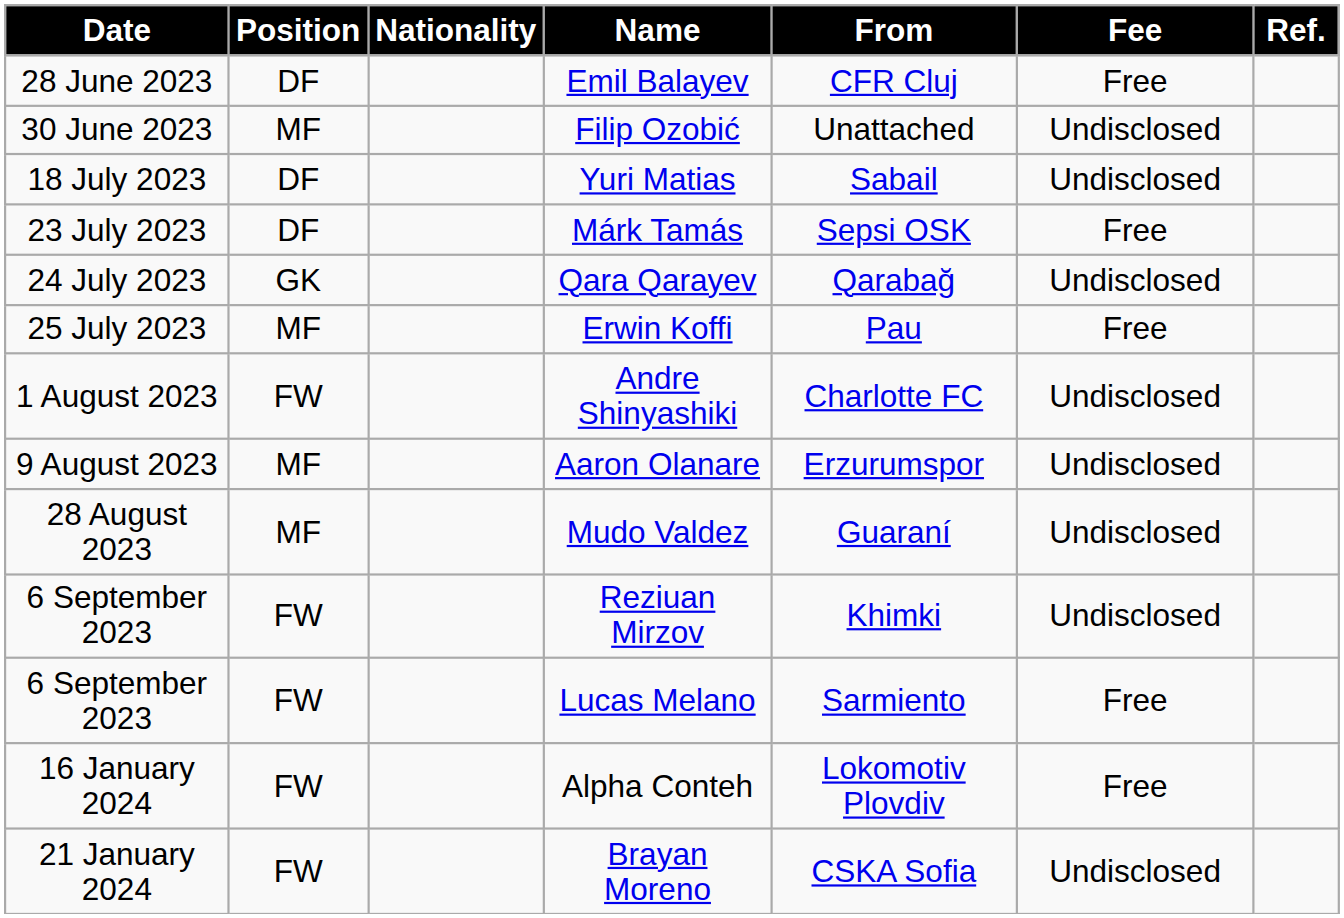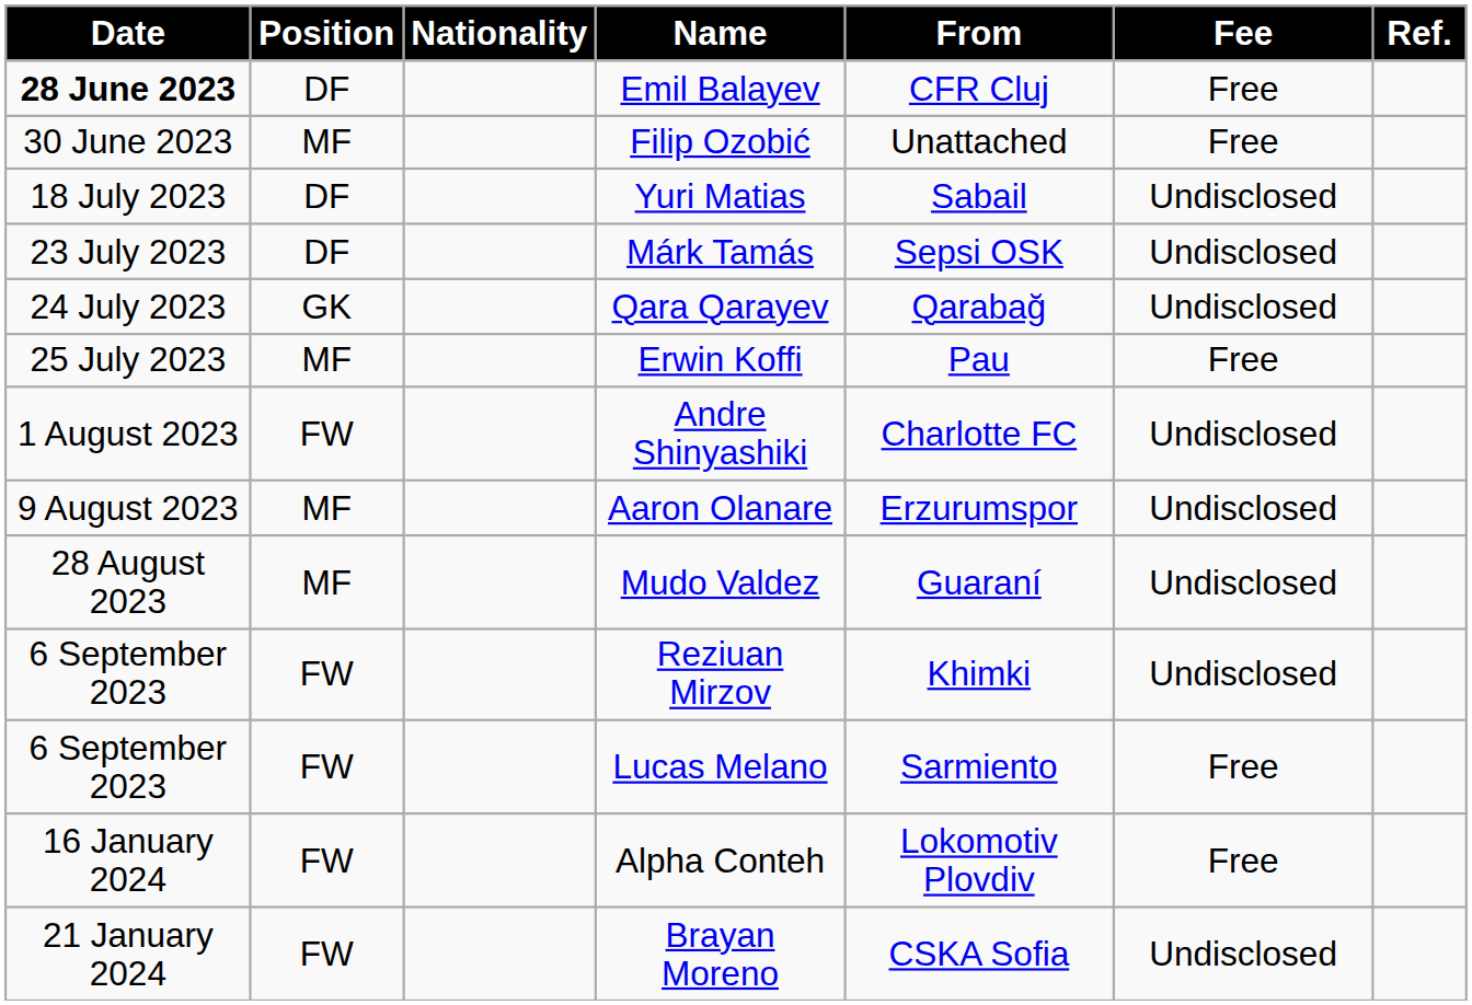 <table class="wikitable"  style="text-align:center; font-size:90%; ">
 <tr>
 <th style="background:#000000; color:#fff; width:200px;">Date</th>
 <th style="background:#000000; color:#fff; width:50px;">Position</th>
 <th style="background:#000000; color:#fff; width:50px;">Nationality</th>
 <th style="background:#000000; color:#fff; width:200px;">Name</th>
 <th style="background:#000000; color:#fff; width:200px;">From</th>
 <th style="background:#000000; color:#fff; width:200px;">Fee</th>
 <th style="background:#000000; color:#fff; width:50px;">Ref.</th>
 </tr>
 <tr>
-<td>28 June 2023</td>
+<td><strong>28 June 2023</strong></td>
 <td>DF</td>
 <td></td>
 <td><a href='#'>Emil Balayev</a></td>
 <td><a href='#'>CFR Cluj</a></td>
 <td>Free</td>
 <td></td>
 </tr>
 <tr>
 <td>30 June 2023</td>
 <td>MF</td>
 <td></td>
 <td><a href='#'>Filip Ozobić</a></td>
 <td>Unattached</td>
-<td>Undisclosed</td>
+<td>Free</td>
 <td></td>
 </tr>
 <tr>
 <td>18 July 2023</td>
 <td>DF</td>
 <td></td>
 <td><a href='#'>Yuri Matias</a></td>
 <td><a href='#'>Sabail</a></td>
 <td>Undisclosed</td>
 <td></td>
 </tr>
 <tr>
 <td>23 July 2023</td>
 <td>DF</td>
 <td></td>
 <td><a href='#'>Márk Tamás</a></td>
 <td><a href='#'>Sepsi OSK</a></td>
-<td>Free</td>
+<td>Undisclosed</td>
 <td></td>
 </tr>
 <tr>
 <td>24 July 2023</td>
 <td>GK</td>
 <td></td>
 <td><a href='#'>Qara Qarayev</a></td>
 <td><a href='#'>Qarabağ</a></td>
 <td>Undisclosed</td>
 <td></td>
 </tr>
 <tr>
 <td>25 July 2023</td>
 <td>MF</td>
 <td></td>
 <td><a href='#'>Erwin Koffi</a></td>
 <td><a href='#'>Pau</a></td>
 <td>Free</td>
 <td></td>
 </tr>
 <tr>
 <td>1 August 2023</td>
 <td>FW</td>
 <td></td>
 <td><a href='#'>Andre Shinyashiki</a></td>
 <td><a href='#'>Charlotte FC</a></td>
 <td>Undisclosed</td>
 <td></td>
 </tr>
 <tr>
 <td>9 August 2023</td>
 <td>MF</td>
 <td></td>
 <td><a href='#'>Aaron Olanare</a></td>
 <td><a href='#'>Erzurumspor</a></td>
 <td>Undisclosed</td>
 <td></td>
 </tr>
 <tr>
 <td>28 August 2023</td>
 <td>MF</td>
 <td></td>
 <td><a href='#'>Mudo Valdez</a></td>
 <td><a href='#'>Guaraní</a></td>
 <td>Undisclosed</td>
 <td></td>
 </tr>
 <tr>
 <td>6 September 2023</td>
 <td>FW</td>
 <td></td>
 <td><a href='#'>Reziuan Mirzov</a></td>
 <td><a href='#'>Khimki</a></td>
 <td>Undisclosed</td>
 <td></td>
 </tr>
 <tr>
 <td>6 September 2023</td>
 <td>FW</td>
 <td></td>
 <td><a href='#'>Lucas Melano</a></td>
 <td><a href='#'>Sarmiento</a></td>
 <td>Free</td>
 <td></td>
 </tr>
 <tr>
 <td>16 January 2024</td>
 <td>FW</td>
 <td></td>
 <td>Alpha Conteh</td>
 <td><a href='#'>Lokomotiv Plovdiv</a></td>
 <td>Free</td>
 <td></td>
 </tr>
 <tr>
 <td>21 January 2024</td>
 <td>FW</td>
 <td></td>
 <td><a href='#'>Brayan Moreno</a></td>
 <td><a href='#'>CSKA Sofia</a></td>
 <td>Undisclosed</td>
 <td></td>
 </tr>
 </table>
